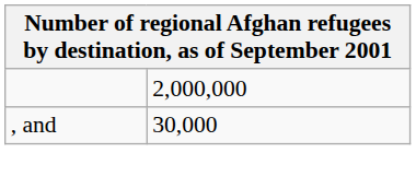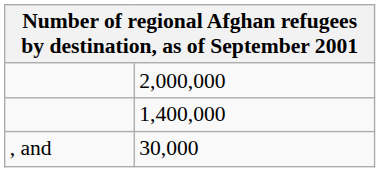 <table class="wikitable">
 <tr>
 <th colspan="2" style="width: 200pt;">Number of regional Afghan refugees by destination, as of September 2001</th>
 </tr>
 <tr>
 <td></td>
 <td>2,000,000</td>
 </tr>
 <tr>
+<td></td>
+<td>1,400,000</td>
+</tr>
+<tr>
 <td>,  and </td>
 <td>30,000</td>
 </tr>
 </table>
